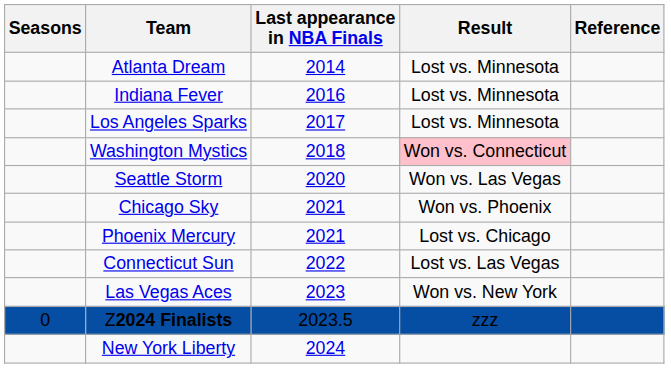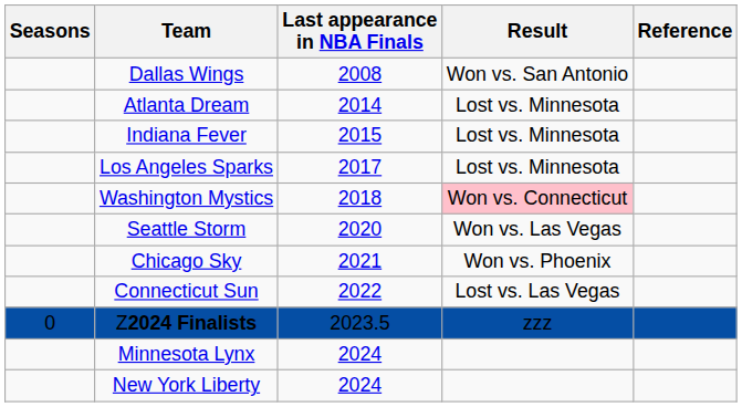 <table class="wikitable sortable" style="text-align:center">
 <tr>
 <th data-sort-type="number">Seasons</th>
 <th>Team</th>
 <th>Last appearance<br>in <a href='#'>NBA Finals</a></th>
 <th>Result</th>
 <th class="unsortable">Reference</th>
+</tr>
+<tr>
+<td></td>
+<td><a href='#'>Dallas Wings</a></td>
+<td><a href='#'>2008</a></td>
+<td>Won vs. San Antonio</td>
+<td></td>
 </tr>
 <tr>
 <td></td>
 <td><a href='#'>Atlanta Dream</a></td>
 <td><a href='#'>2014</a></td>
 <td>Lost vs. Minnesota</td>
 <td></td>
 </tr>
 <tr>
 <td></td>
 <td><a href='#'>Indiana Fever</a></td>
-<td><a href='#'>2016</a></td>
+<td><a href='#'>2015</a></td>
 <td>Lost vs. Minnesota</td>
 <td></td>
 </tr>
 <tr>
 <td></td>
 <td><a href='#'>Los Angeles Sparks</a></td>
 <td><a href='#'>2017</a></td>
 <td>Lost vs. Minnesota</td>
 <td></td>
 </tr>
 <tr>
 <td></td>
 <td><a href='#'>Washington Mystics</a></td>
 <td><a href='#'>2018</a></td>
 <td style="background: pink;">Won vs. Connecticut</td>
 <td></td>
 </tr>
 <tr>
 <td></td>
 <td><a href='#'>Seattle Storm</a></td>
 <td><a href='#'>2020</a></td>
 <td>Won vs. Las Vegas</td>
 <td></td>
 </tr>
 <tr>
 <td></td>
 <td><a href='#'>Chicago Sky</a></td>
 <td><a href='#'>2021</a></td>
 <td>Won vs. Phoenix</td>
 <td></td>
 </tr>
 <tr>
 <td></td>
-<td><a href='#'>Phoenix Mercury</a></td>
-<td><a href='#'>2021</a></td>
-<td>Lost vs. Chicago</td>
-<td></td>
-</tr>
-<tr>
-<td></td>
 <td><a href='#'>Connecticut Sun</a></td>
 <td><a href='#'>2022</a></td>
 <td>Lost vs. Las Vegas</td>
-<td></td>
-</tr>
-<tr>
-<td></td>
-<td><a href='#'>Las Vegas Aces</a></td>
-<td><a href='#'>2023</a></td>
-<td>Won vs. New York</td>
 <td></td>
 </tr>
 <tr>
 </tr>
 <tr bgcolor="#054ea4">
 <td><span>0</span></td>
 <td align=center><span>Z</span><span><strong>2024 Finalists</strong></span></td>
 <td><span>2023.5</span></td>
 <td><span>zzz</span></td>
 <td></td>
 </tr>
 <tr>
 <td></td>
+<td><a href='#'>Minnesota Lynx</a></td>
+<td><a href='#'>2024</a></td>
+<td></td>
+<td></td>
+</tr>
+<tr>
+<td></td>
 <td><a href='#'>New York Liberty</a></td>
 <td><a href='#'>2024</a></td>
 <td></td>
 <td></td>
 </tr>
 </table>
